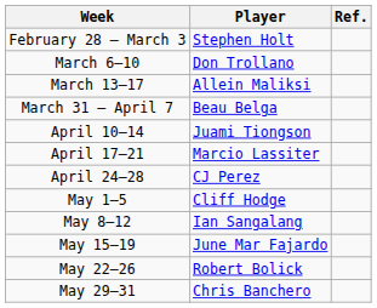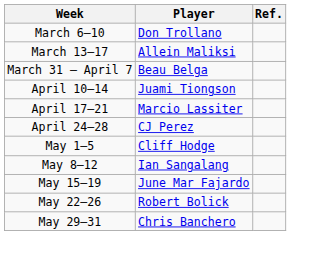 <table class="wikitable">
 <tr>
 <th>Week</th>
 <th>Player</th>
 <th>Ref.</th>
-</tr>
-<tr>
-<td align=center>February 28 – March 3</td>
-<td><a href='#'>Stephen Holt</a> </td>
-<td align=center></td>
 </tr>
 <tr>
 <td align=center>March 6–10</td>
 <td><a href='#'>Don Trollano</a> </td>
 <td align=center></td>
 </tr>
 <tr>
 <td align=center>March 13–17</td>
 <td><a href='#'>Allein Maliksi</a> </td>
 <td align=center></td>
 </tr>
 <tr>
 <td align=center>March 31 – April 7</td>
 <td><a href='#'>Beau Belga</a> </td>
 <td align=center></td>
 </tr>
 <tr>
 <td align=center>April 10–14</td>
 <td><a href='#'>Juami Tiongson</a> </td>
 <td align=center></td>
 </tr>
 <tr>
 <td align=center>April 17–21</td>
 <td><a href='#'>Marcio Lassiter</a> </td>
 <td align=center></td>
 </tr>
 <tr>
 <td align=center>April 24–28</td>
 <td><a href='#'>CJ Perez</a> </td>
 <td align=center></td>
 </tr>
 <tr>
 <td align=center>May 1–5</td>
 <td><a href='#'>Cliff Hodge</a> </td>
 <td align=center></td>
 </tr>
 <tr>
 <td align=center>May 8–12</td>
 <td><a href='#'>Ian Sangalang</a> </td>
 <td align=center></td>
 </tr>
 <tr>
 <td align=center>May 15–19</td>
 <td><a href='#'>June Mar Fajardo</a> </td>
 <td align=center></td>
 </tr>
 <tr>
 <td align=center>May 22–26</td>
 <td><a href='#'>Robert Bolick</a> </td>
 <td align=center></td>
 </tr>
 <tr>
 <td align=center>May 29–31</td>
 <td><a href='#'>Chris Banchero</a> </td>
 <td align=center></td>
 </tr>
 </table>
